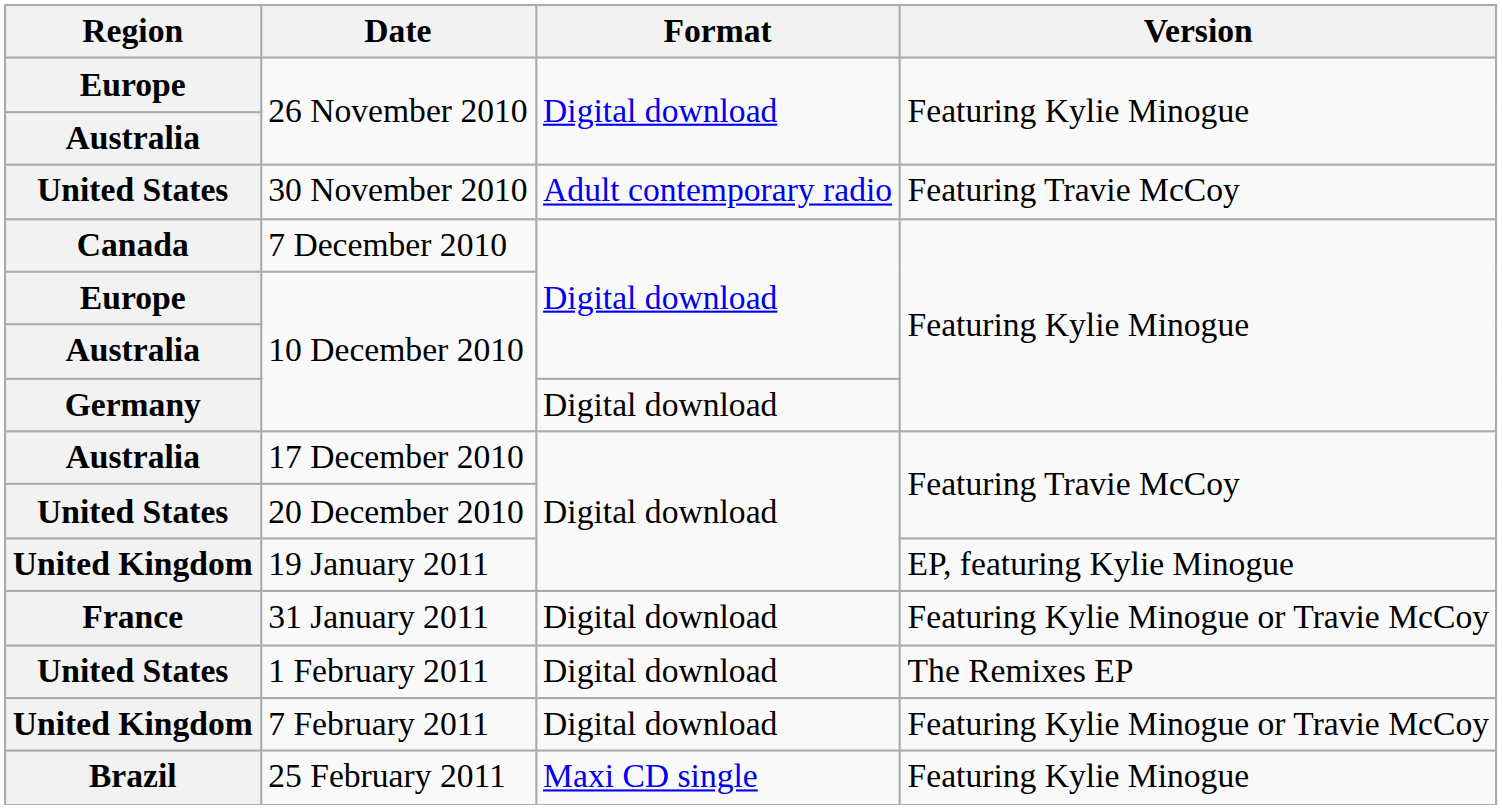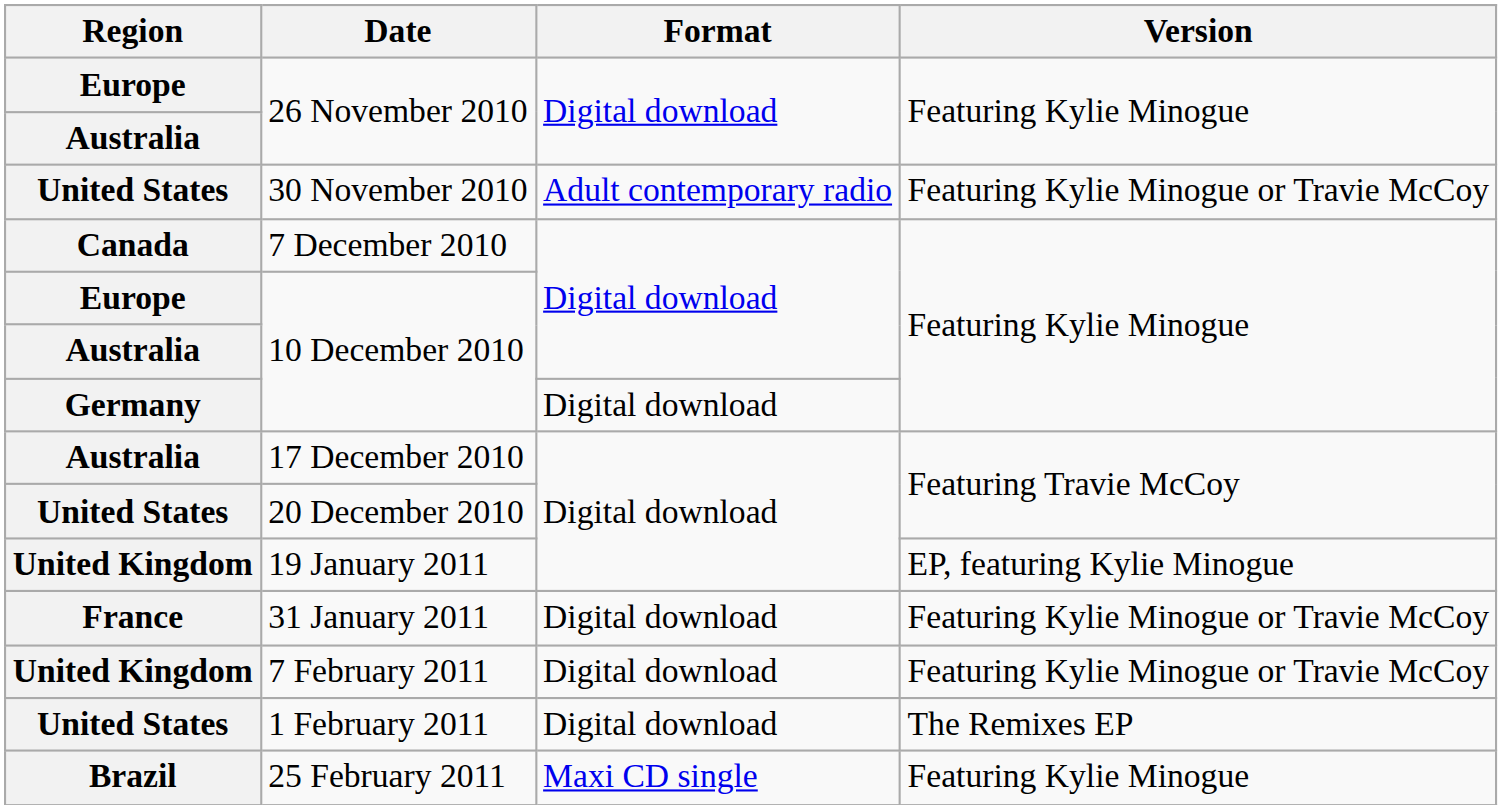 <table class="wikitable plainrowheaders">
 <tr>
 <th scope="col">Region</th>
 <th scope="col">Date</th>
 <th scope="col">Format</th>
 <th scope="col">Version</th>
 </tr>
 <tr>
 <th scope="row">Europe</th>
 <td rowspan="2">26 November 2010</td>
 <td rowspan="2"><a href='#'>Digital download</a></td>
 <td rowspan="2">Featuring Kylie Minogue</td>
 </tr>
 <tr>
 <th scope="row">Australia</th>
 </tr>
 <tr>
 <th scope="row">United States</th>
 <td>30 November 2010</td>
 <td><a href='#'>Adult contemporary radio</a></td>
-<td>Featuring Travie McCoy</td>
+<td>Featuring Kylie Minogue or Travie McCoy</td>
 </tr>
 <tr>
 <th scope="row">Canada</th>
 <td>7 December 2010</td>
 <td rowspan="3"><a href='#'>Digital download</a></td>
 <td rowspan="4">Featuring Kylie Minogue</td>
 </tr>
 <tr>
 <th scope="row">Europe</th>
 <td rowspan="3">10 December 2010</td>
 </tr>
 <tr>
 <th scope="row">Australia</th>
 </tr>
 <tr>
 <th scope="row">Germany</th>
 <td>Digital download</td>
 </tr>
 <tr>
 <th scope="row">Australia</th>
 <td>17 December 2010</td>
 <td rowspan="3">Digital download</td>
 <td rowspan="2">Featuring Travie McCoy</td>
 </tr>
 <tr>
 <th scope="row">United States</th>
 <td>20 December 2010</td>
 </tr>
 <tr>
 <th scope="row">United Kingdom</th>
 <td>19 January 2011</td>
 <td>EP, featuring Kylie Minogue</td>
 </tr>
 <tr>
 <th scope="row">France</th>
 <td>31 January 2011</td>
 <td>Digital download</td>
 <td>Featuring Kylie Minogue or Travie McCoy</td>
 </tr>
 <tr>
+<th scope="row">United Kingdom</th>
+<td>7 February 2011</td>
+<td>Digital download</td>
+<td>Featuring Kylie Minogue or Travie McCoy</td>
+</tr>
+<tr>
 <th scope="row">United States</th>
 <td>1 February 2011</td>
 <td>Digital download</td>
 <td>The Remixes EP</td>
-</tr>
-<tr>
-<th scope="row">United Kingdom</th>
-<td>7 February 2011</td>
-<td>Digital download</td>
-<td>Featuring Kylie Minogue or Travie McCoy</td>
 </tr>
 <tr>
 <th scope="row">Brazil</th>
 <td>25 February 2011</td>
 <td><a href='#'>Maxi CD single</a></td>
 <td>Featuring Kylie Minogue</td>
 </tr>
 </table>
